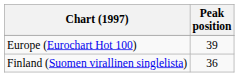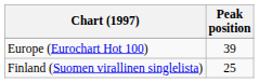 <table class="wikitable sortable">
 <tr>
 <th align="left">Chart (1997)</th>
 <th align="left">Peak<br>position</th>
 </tr>
 <tr>
 </tr>
 <tr>
 </tr>
 <tr>
 <td>Europe (<a href='#'>Eurochart Hot 100</a>)</td>
 <td style="text-align:center;">39</td>
 </tr>
 <tr>
 <td align="left">Finland (<a href='#'>Suomen virallinen singlelista</a>)</td>
-<td align="center">36</td>
+<td align="center">25</td>
 </tr>
 </table>
